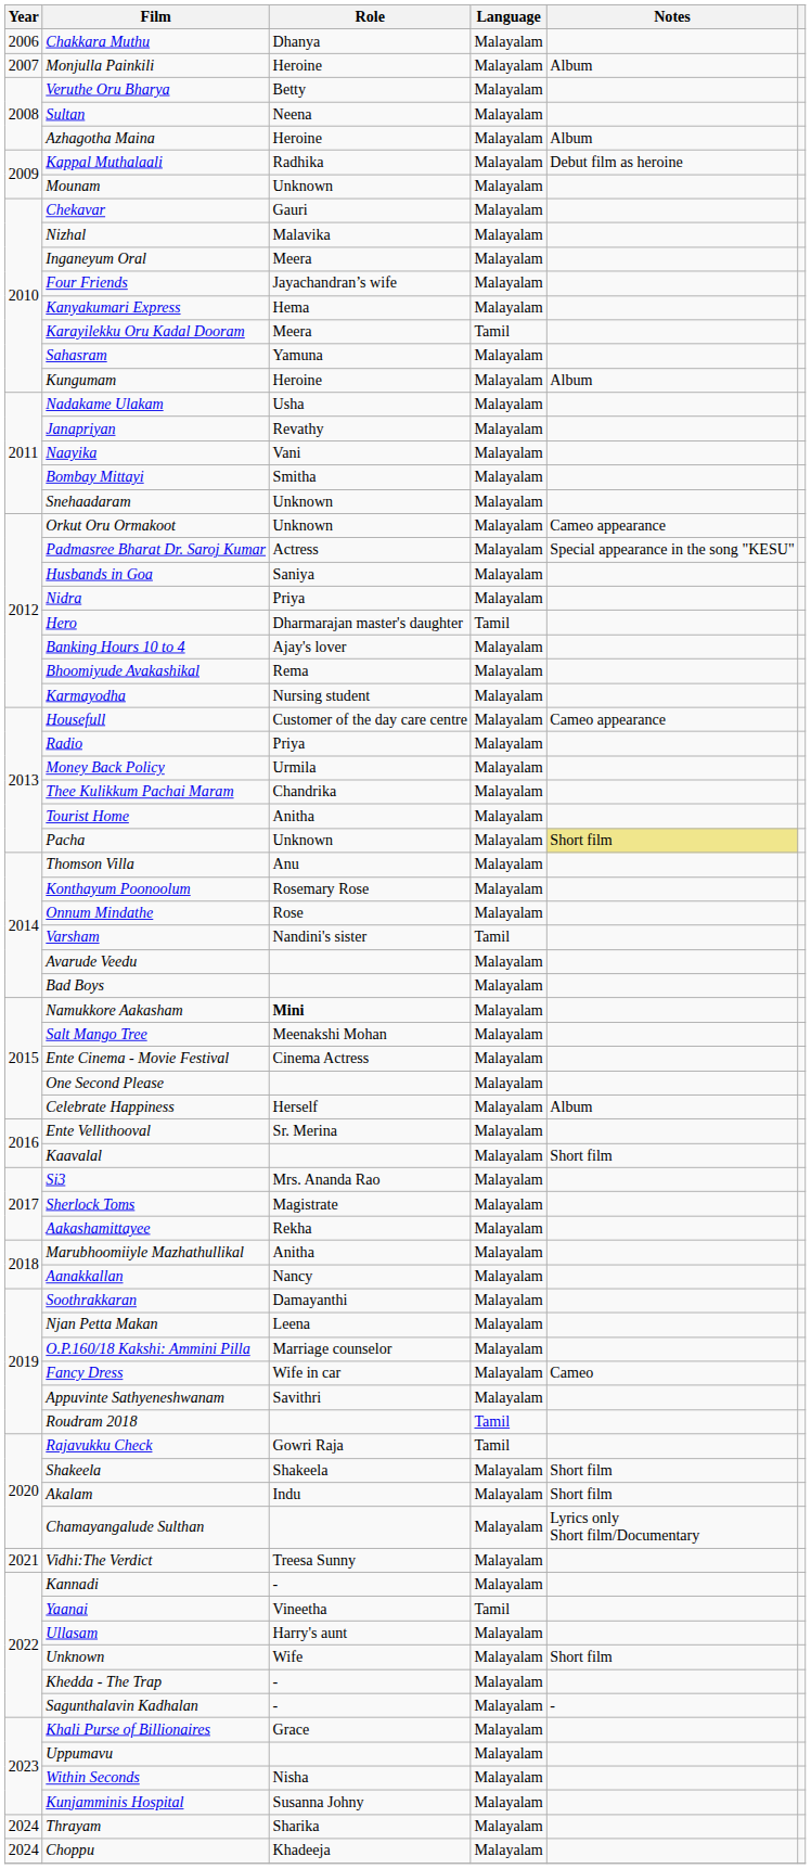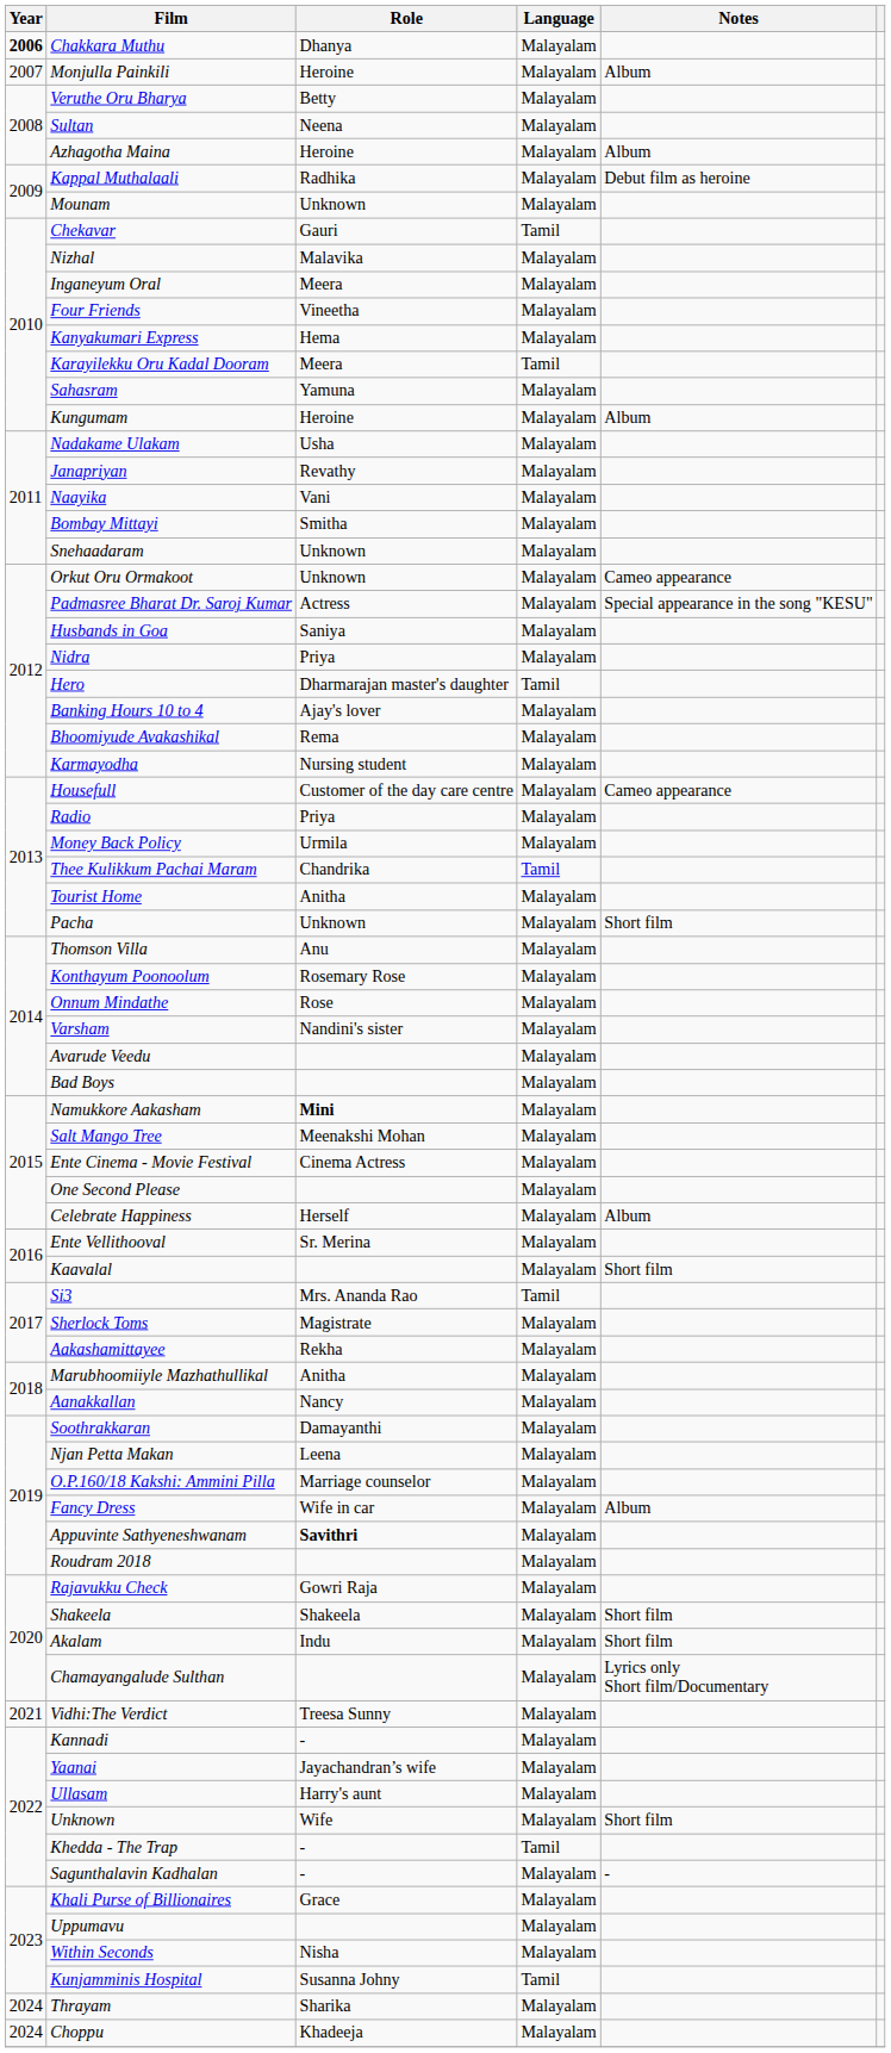 <table class="wikitable">
 <tr style="background:#ccc; text-align:center;">
 <th scope="col">Year</th>
 <th scope="col">Film</th>
 <th scope="col">Role</th>
 <th scope="col">Language</th>
 <th scope="col">Notes</th>
 <th></th>
 </tr>
 <tr>
-<td rowspan="1">2006</td>
+<td rowspan="1"><strong>2006</strong></td>
 <td><em><a href='#'>Chakkara Muthu</a></em></td>
 <td>Dhanya</td>
 <td>Malayalam</td>
 <td></td>
 <td></td>
 </tr>
 <tr>
 <td rowspan="1">2007</td>
 <td><em>Monjulla Painkili</em></td>
 <td>Heroine</td>
 <td>Malayalam</td>
 <td>Album</td>
 <td></td>
 </tr>
 <tr>
 <td rowspan="3">2008</td>
 <td><em><a href='#'>Veruthe Oru Bharya</a></em></td>
 <td>Betty</td>
 <td>Malayalam</td>
 <td></td>
 <td></td>
 </tr>
 <tr>
 <td><em><a href='#'>Sultan</a></em></td>
 <td>Neena</td>
 <td>Malayalam</td>
 <td></td>
 <td></td>
 </tr>
 <tr>
 <td><em>Azhagotha Maina</em></td>
 <td>Heroine</td>
 <td>Malayalam</td>
 <td>Album</td>
 <td></td>
 </tr>
 <tr>
 <td rowspan="2">2009</td>
 <td><em><a href='#'>Kappal Muthalaali</a></em></td>
 <td>Radhika</td>
 <td>Malayalam</td>
 <td>Debut film as heroine</td>
 <td></td>
 </tr>
 <tr>
 <td><em>Mounam</em></td>
 <td>Unknown</td>
 <td>Malayalam</td>
 <td></td>
 <td></td>
 </tr>
 <tr>
 <td rowspan="8">2010</td>
 <td><em><a href='#'>Chekavar</a></em></td>
 <td>Gauri</td>
-<td>Malayalam</td>
+<td>Tamil</td>
 <td></td>
 <td></td>
 </tr>
 <tr>
 <td><em> Nizhal </em></td>
 <td>Malavika</td>
 <td>Malayalam</td>
 <td></td>
 <td></td>
 </tr>
 <tr>
 <td><em>Inganeyum Oral </em></td>
 <td>Meera</td>
 <td>Malayalam</td>
 <td></td>
 <td></td>
 </tr>
 <tr>
 <td><em><a href='#'>Four Friends</a></em></td>
-<td>Jayachandran’s wife</td>
+<td>Vineetha</td>
 <td>Malayalam</td>
 <td></td>
 <td></td>
 </tr>
 <tr>
 <td><em><a href='#'>Kanyakumari Express</a></em></td>
 <td>Hema</td>
 <td>Malayalam</td>
 <td></td>
 <td></td>
 </tr>
 <tr>
 <td><em><a href='#'>Karayilekku Oru Kadal Dooram</a></em></td>
 <td>Meera</td>
 <td>Tamil</td>
 <td></td>
 <td></td>
 </tr>
 <tr>
 <td><em><a href='#'>Sahasram</a></em></td>
 <td>Yamuna</td>
 <td>Malayalam</td>
 <td></td>
 <td></td>
 </tr>
 <tr>
 <td><em>Kungumam</em></td>
 <td>Heroine</td>
 <td>Malayalam</td>
 <td>Album</td>
 <td></td>
 </tr>
 <tr>
 <td rowspan="5">2011</td>
 <td><em><a href='#'>Nadakame Ulakam</a></em></td>
 <td>Usha</td>
 <td>Malayalam</td>
 <td></td>
 <td></td>
 </tr>
 <tr>
 <td><em><a href='#'>Janapriyan</a></em></td>
 <td>Revathy</td>
 <td>Malayalam</td>
 <td></td>
 <td></td>
 </tr>
 <tr>
 <td><em><a href='#'>Naayika</a></em></td>
 <td>Vani</td>
 <td>Malayalam</td>
 <td></td>
 <td></td>
 </tr>
 <tr>
 <td><em><a href='#'>Bombay Mittayi</a></em></td>
 <td>Smitha</td>
 <td>Malayalam</td>
 <td></td>
 <td></td>
 </tr>
 <tr>
 <td><em>Snehaadaram</em></td>
 <td>Unknown</td>
 <td>Malayalam</td>
 <td></td>
 <td></td>
 </tr>
 <tr>
 <td rowspan="8">2012</td>
 <td><em>Orkut Oru Ormakoot</em></td>
 <td>Unknown</td>
 <td>Malayalam</td>
 <td>Cameo appearance</td>
 <td></td>
 </tr>
 <tr>
 <td><em><a href='#'>Padmasree Bharat Dr. Saroj Kumar</a></em></td>
 <td>Actress</td>
 <td>Malayalam</td>
 <td>Special appearance in the song "KESU"</td>
 <td></td>
 </tr>
 <tr>
 <td><em><a href='#'>Husbands in Goa</a></em></td>
 <td>Saniya</td>
 <td>Malayalam</td>
 <td></td>
 <td></td>
 </tr>
 <tr>
 <td><em><a href='#'>Nidra</a></em></td>
 <td>Priya</td>
 <td>Malayalam</td>
 <td></td>
 <td></td>
 </tr>
 <tr>
 <td><em><a href='#'>Hero</a></em></td>
 <td>Dharmarajan master's daughter</td>
 <td>Tamil</td>
 <td></td>
 <td></td>
 </tr>
 <tr>
 <td><em><a href='#'>Banking Hours 10 to 4</a></em></td>
 <td>Ajay's lover</td>
 <td>Malayalam</td>
 <td></td>
 <td></td>
 </tr>
 <tr>
 <td><em><a href='#'>Bhoomiyude Avakashikal</a></em></td>
 <td>Rema</td>
 <td>Malayalam</td>
 <td></td>
 <td></td>
 </tr>
 <tr>
 <td><em><a href='#'>Karmayodha</a></em></td>
 <td>Nursing student</td>
 <td>Malayalam</td>
 <td></td>
 <td></td>
 </tr>
 <tr>
 <td rowspan="6">2013</td>
 <td><em><a href='#'>Housefull</a></em></td>
 <td>Customer of the day care centre</td>
 <td>Malayalam</td>
 <td>Cameo appearance</td>
 <td></td>
 </tr>
 <tr>
 <td><em><a href='#'>Radio</a></em></td>
 <td>Priya</td>
 <td>Malayalam</td>
 <td></td>
 <td></td>
 </tr>
 <tr>
 <td><em><a href='#'>Money Back Policy</a></em></td>
 <td>Urmila</td>
 <td>Malayalam</td>
 <td></td>
 <td></td>
 </tr>
 <tr>
 <td><em><a href='#'>Thee Kulikkum Pachai Maram</a></em></td>
 <td>Chandrika</td>
-<td>Malayalam</td>
+<td><a href='#'>Tamil</a></td>
 <td></td>
 <td></td>
 </tr>
 <tr>
 <td><em><a href='#'>Tourist Home</a></em></td>
 <td>Anitha</td>
 <td>Malayalam</td>
 <td></td>
 <td></td>
 </tr>
 <tr>
 <td><em>Pacha</em></td>
 <td>Unknown</td>
 <td>Malayalam</td>
-<td style="background: khaki;">Short film</td>
+<td>Short film</td>
 <td></td>
 </tr>
 <tr>
 <td rowspan="6">2014</td>
 <td><em>Thomson Villa</em></td>
 <td>Anu</td>
 <td>Malayalam</td>
 <td></td>
 <td></td>
 </tr>
 <tr>
 <td><em><a href='#'>Konthayum Poonoolum</a></em></td>
 <td>Rosemary Rose</td>
 <td>Malayalam</td>
 <td></td>
 <td></td>
 </tr>
 <tr>
 <td><em><a href='#'>Onnum Mindathe</a></em></td>
 <td>Rose</td>
 <td>Malayalam</td>
 <td></td>
 <td></td>
 </tr>
 <tr>
 <td><em><a href='#'>Varsham</a></em></td>
 <td>Nandini's sister</td>
-<td>Tamil</td>
+<td>Malayalam</td>
 <td></td>
 <td></td>
 </tr>
 <tr>
 <td><em>Avarude Veedu</em></td>
 <td></td>
 <td>Malayalam</td>
 <td></td>
 <td></td>
 </tr>
 <tr>
 <td><em>Bad Boys</em></td>
 <td></td>
 <td>Malayalam</td>
 <td></td>
 <td></td>
 </tr>
 <tr>
 <td rowspan="5">2015</td>
 <td><em>Namukkore Aakasham</em></td>
 <td><strong>Mini</strong></td>
 <td>Malayalam</td>
 <td></td>
 <td></td>
 </tr>
 <tr>
 <td><em><a href='#'>Salt Mango Tree</a></em></td>
 <td>Meenakshi Mohan</td>
 <td>Malayalam</td>
 <td></td>
 <td></td>
 </tr>
 <tr>
 <td><em>Ente Cinema - Movie Festival</em></td>
 <td>Cinema Actress</td>
 <td>Malayalam</td>
 <td></td>
 <td></td>
 </tr>
 <tr>
 <td><em>One Second Please</em></td>
 <td></td>
 <td>Malayalam</td>
 <td></td>
 <td></td>
 </tr>
 <tr>
 <td><em>Celebrate Happiness</em></td>
 <td>Herself</td>
 <td>Malayalam</td>
 <td>Album</td>
 <td></td>
 </tr>
 <tr>
 <td rowspan="2">2016</td>
 <td><em>Ente Vellithooval</em></td>
 <td>Sr.  Merina</td>
 <td>Malayalam</td>
 <td></td>
 <td></td>
 </tr>
 <tr>
 <td><em>Kaavalal</em></td>
 <td></td>
 <td>Malayalam</td>
 <td>Short film</td>
 <td></td>
 </tr>
 <tr>
 <td rowspan="3">2017</td>
 <td><em><a href='#'>Si3</a></em></td>
 <td>Mrs. Ananda Rao</td>
-<td>Malayalam</td>
+<td>Tamil</td>
 <td></td>
 <td></td>
 </tr>
 <tr>
 <td><em><a href='#'>Sherlock Toms</a></em></td>
 <td>Magistrate</td>
 <td>Malayalam</td>
 <td></td>
 <td></td>
 </tr>
 <tr>
 <td><em><a href='#'>Aakashamittayee</a></em></td>
 <td>Rekha</td>
 <td>Malayalam</td>
 <td></td>
 <td></td>
 </tr>
 <tr>
 <td rowspan="2">2018</td>
 <td><em>Marubhoomiiyle Mazhathullikal</em></td>
 <td>Anitha</td>
 <td>Malayalam</td>
 <td></td>
 <td></td>
 </tr>
 <tr>
 <td><em><a href='#'>Aanakkallan</a></em></td>
 <td>Nancy</td>
 <td>Malayalam</td>
 <td></td>
 <td></td>
 </tr>
 <tr>
 <td rowspan="6">2019</td>
 <td><em><a href='#'>Soothrakkaran</a></em></td>
 <td>Damayanthi</td>
 <td>Malayalam</td>
 <td></td>
 <td></td>
 </tr>
 <tr>
 <td><em>Njan Petta Makan</em></td>
 <td>Leena</td>
 <td>Malayalam</td>
 <td></td>
 <td></td>
 </tr>
 <tr>
 <td><em><a href='#'>O.P.160/18 Kakshi: Ammini Pilla</a></em></td>
 <td>Marriage counselor</td>
 <td>Malayalam</td>
 <td></td>
 <td></td>
 </tr>
 <tr>
 <td><em><a href='#'>Fancy Dress</a></em></td>
 <td>Wife in car</td>
 <td>Malayalam</td>
-<td>Cameo</td>
+<td>Album</td>
 <td></td>
 </tr>
 <tr>
 <td><em>Appuvinte Sathyeneshwanam</em></td>
-<td>Savithri</td>
+<td><strong>Savithri</strong></td>
 <td>Malayalam</td>
 <td></td>
 <td></td>
 </tr>
 <tr>
 <td><em>Roudram 2018</em></td>
 <td></td>
-<td><a href='#'>Tamil</a></td>
+<td>Malayalam</td>
 <td></td>
 <td></td>
 </tr>
 <tr>
 <td rowspan="4">2020</td>
 <td><em><a href='#'>Rajavukku Check</a></em></td>
 <td>Gowri Raja</td>
-<td>Tamil</td>
+<td>Malayalam</td>
 <td></td>
 <td></td>
 </tr>
 <tr>
 <td><em>Shakeela</em></td>
 <td>Shakeela</td>
 <td>Malayalam</td>
 <td>Short film</td>
 <td></td>
 </tr>
 <tr>
 <td><em>Akalam</em></td>
 <td>Indu</td>
 <td>Malayalam</td>
 <td>Short film</td>
 <td></td>
 </tr>
 <tr>
 <td><em>Chamayangalude Sulthan</em></td>
 <td></td>
 <td>Malayalam</td>
 <td>Lyrics only <br>Short film/Documentary</td>
 <td></td>
 </tr>
 <tr>
 <td>2021</td>
 <td><em>Vidhi:The Verdict</em></td>
 <td>Treesa Sunny</td>
 <td>Malayalam</td>
 <td></td>
 <td></td>
 </tr>
 <tr>
 <td rowspan="6">2022</td>
 <td><em>Kannadi</em></td>
 <td>-</td>
 <td>Malayalam</td>
 <td></td>
 <td></td>
 </tr>
 <tr>
 <td><em><a href='#'>Yaanai</a></em></td>
-<td>Vineetha</td>
-<td>Tamil</td>
+<td>Jayachandran’s wife</td>
+<td>Malayalam</td>
 <td></td>
 <td></td>
 </tr>
 <tr>
 <td><em><a href='#'>Ullasam</a></em></td>
 <td>Harry's aunt</td>
 <td>Malayalam</td>
 <td></td>
 <td></td>
 </tr>
 <tr>
 <td><em>Unknown</em></td>
 <td>Wife</td>
 <td>Malayalam</td>
 <td>Short film</td>
 <td></td>
 </tr>
 <tr>
 <td><em>Khedda - The Trap</em></td>
 <td>-</td>
-<td>Malayalam</td>
+<td>Tamil</td>
 <td></td>
 <td></td>
 </tr>
 <tr>
 <td><em>Sagunthalavin Kadhalan</em></td>
 <td>-</td>
 <td>Malayalam</td>
 <td>-</td>
 <td></td>
 </tr>
 <tr>
 <td rowspan="4">2023</td>
 <td><em><a href='#'>Khali Purse of Billionaires</a></em></td>
 <td>Grace</td>
 <td>Malayalam</td>
 <td></td>
 <td></td>
 </tr>
 <tr>
 <td><em>Uppumavu</em></td>
 <td></td>
 <td>Malayalam</td>
 <td></td>
 <td></td>
 </tr>
 <tr>
 <td><em><a href='#'>Within Seconds</a></em></td>
 <td>Nisha</td>
 <td>Malayalam</td>
 <td></td>
 <td></td>
 </tr>
 <tr>
 <td><em><a href='#'>Kunjamminis Hospital</a></em></td>
 <td>Susanna Johny</td>
-<td>Malayalam</td>
+<td>Tamil</td>
 <td></td>
 <td></td>
 </tr>
 <tr>
 <td>2024</td>
 <td><em>Thrayam</em></td>
 <td>Sharika</td>
 <td>Malayalam</td>
 <td></td>
 <td></td>
 </tr>
 <tr>
 <td>2024</td>
 <td><em>Choppu</em></td>
 <td>Khadeeja</td>
 <td>Malayalam</td>
 <td></td>
 <td></td>
 </tr>
 <tr>
 </tr>
 </table>
